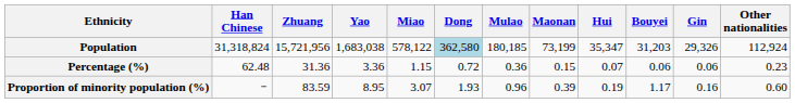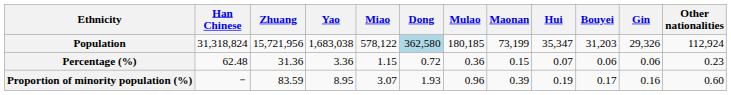 <table class="wikitable" style="margin: 1em auto 1em auto; text-align:right">
 <tr>
 <th>Ethnicity</th>
 <th width="55"><a href='#'>Han Chinese</a></th>
 <th width="55"><a href='#'>Zhuang</a></th>
 <th width="55"><a href='#'>Yao</a></th>
 <th width="55"><a href='#'>Miao</a></th>
 <th width="55"><a href='#'>Dong</a></th>
 <th width="55"><a href='#'>Mulao</a></th>
 <th width="55"><a href='#'>Maonan</a></th>
 <th width="55"><a href='#'>Hui</a></th>
 <th width="55"><a href='#'>Bouyei</a></th>
 <th width="55"><a href='#'>Gin</a></th>
 <th width="55">Other nationalities</th>
 </tr>
 <tr>
 <th>Population</th>
 <td>31,318,824</td>
 <td>15,721,956</td>
 <td>1,683,038</td>
 <td>578,122</td>
 <td style="background: lightblue;">362,580</td>
 <td>180,185</td>
 <td>73,199</td>
 <td>35,347</td>
 <td>31,203</td>
 <td>29,326</td>
 <td>112,924</td>
 </tr>
 <tr>
 <th>Percentage (%)</th>
 <td>62.48</td>
 <td>31.36</td>
 <td>3.36</td>
 <td>1.15</td>
 <td>0.72</td>
 <td>0.36</td>
 <td>0.15</td>
 <td>0.07</td>
 <td>0.06</td>
 <td>0.06</td>
 <td>0.23</td>
 </tr>
 <tr>
 <th>Proportion of minority population (%)</th>
 <td>－</td>
 <td>83.59</td>
 <td>8.95</td>
 <td>3.07</td>
 <td>1.93</td>
 <td>0.96</td>
 <td>0.39</td>
 <td>0.19</td>
-<td>1.17</td>
+<td>0.17</td>
 <td>0.16</td>
 <td>0.60</td>
 </tr>
 </table>
